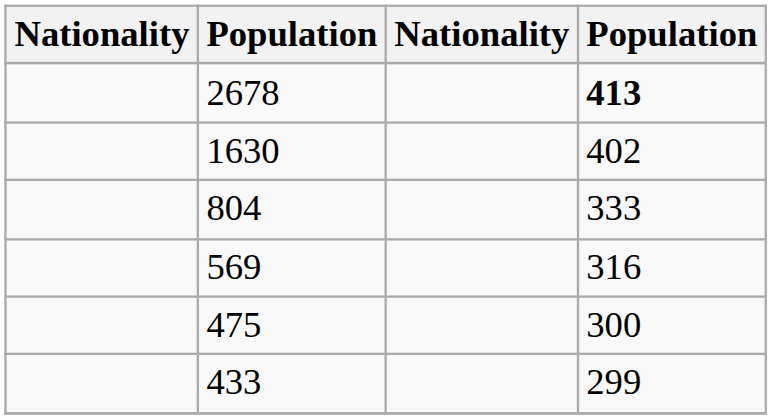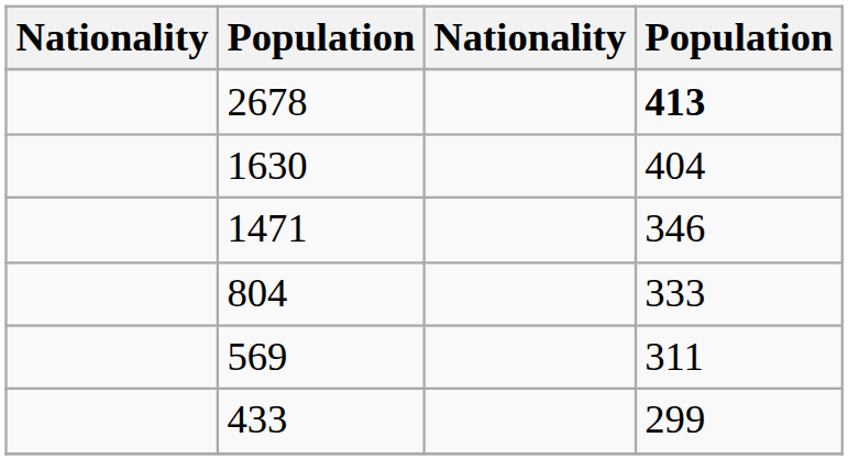 <table class="wikitable" style="float:right;">
 <tr>
 <th>Nationality</th>
 <th>Population</th>
 <th>Nationality</th>
 <th>Population</th>
 </tr>
 <tr>
 </tr>
 <tr>
 <td></td>
 <td>2678</td>
 <td></td>
 <td><strong>413</strong></td>
 </tr>
 <tr>
 <td></td>
 <td>1630</td>
 <td></td>
-<td>402</td>
+<td>404</td>
+</tr>
+<tr>
+<td></td>
+<td>1471</td>
+<td></td>
+<td>346</td>
 </tr>
 <tr>
 <td></td>
 <td>804</td>
 <td></td>
 <td>333</td>
 </tr>
 <tr>
 <td></td>
 <td>569</td>
 <td></td>
-<td>316</td>
-</tr>
-<tr>
-<td></td>
-<td>475</td>
-<td></td>
-<td>300</td>
+<td>311</td>
 </tr>
 <tr>
 <td></td>
 <td>433</td>
 <td></td>
 <td>299</td>
 </tr>
 <tr>
 </tr>
 </table>
